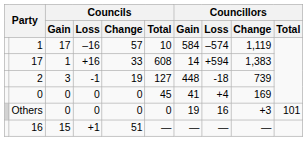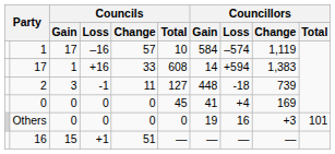 <table class="wikitable">
 <tr>
 <th colspan="2" rowspan="2">Party</th>
 <th colspan="4">Councils</th>
 <th colspan="4">Councillors</th>
 </tr>
 <tr>
 <th valign="top">Gain</th>
 <th valign="top">Loss</th>
 <th valign="top">Change</th>
 <th style="text-align: right;" valign="top">Total</th>
 <th valign="top">Gain</th>
 <th valign="top">Loss</th>
 <th style="text-align: right;" valign="top">Change</th>
 <th style="text-align: right;" valign="top">Total</th>
 </tr>
 <tr>
 <td></td>
 <td align="right">1</td>
 <td align="right">17</td>
 <td align="right">–16</td>
 <td align="right">57</td>
 <td align="right">10</td>
 <td align="right">584</td>
 <td align="right">–574</td>
 <td align="right">1,119</td>
 </tr>
 <tr>
 <td></td>
 <td align="right">17</td>
 <td align="right">1</td>
 <td align="right">+16</td>
 <td align="right">33</td>
 <td align="right">608</td>
 <td align="right">14</td>
 <td align="right">+594</td>
 <td align="right">1,383</td>
 </tr>
 <tr>
 <td></td>
 <td align="right">2</td>
 <td align="right">3</td>
 <td align="right">-1</td>
-<td align="right">19</td>
+<td align="right">11</td>
 <td align="right">127</td>
 <td align="right">448</td>
 <td align="right">-18</td>
 <td align="right">739</td>
 </tr>
 <tr>
 <td></td>
 <td align="right">0</td>
 <td align="right">0</td>
 <td align="right">0</td>
 <td align="right">0</td>
 <td align="right">45</td>
 <td align="right">41</td>
 <td align="right">+4</td>
 <td align="right">169</td>
 </tr>
 <tr>
 <td bgcolor="#d3d3d3"></td>
 <td>Others</td>
 <td align="right">0</td>
 <td align="right">0</td>
 <td align="right">0</td>
 <td align="right">0</td>
 <td align="right">19</td>
 <td align="right">16</td>
 <td align="right">+3</td>
 <td align="right">101</td>
 </tr>
 <tr>
 <td></td>
 <td align="right">16</td>
 <td align="right">15</td>
 <td align="right">+1</td>
 <td align="right">51</td>
 <td align="right">—</td>
 <td align="right">—</td>
 <td align="right">—</td>
 <td align="right">—</td>
 </tr>
 </table>
